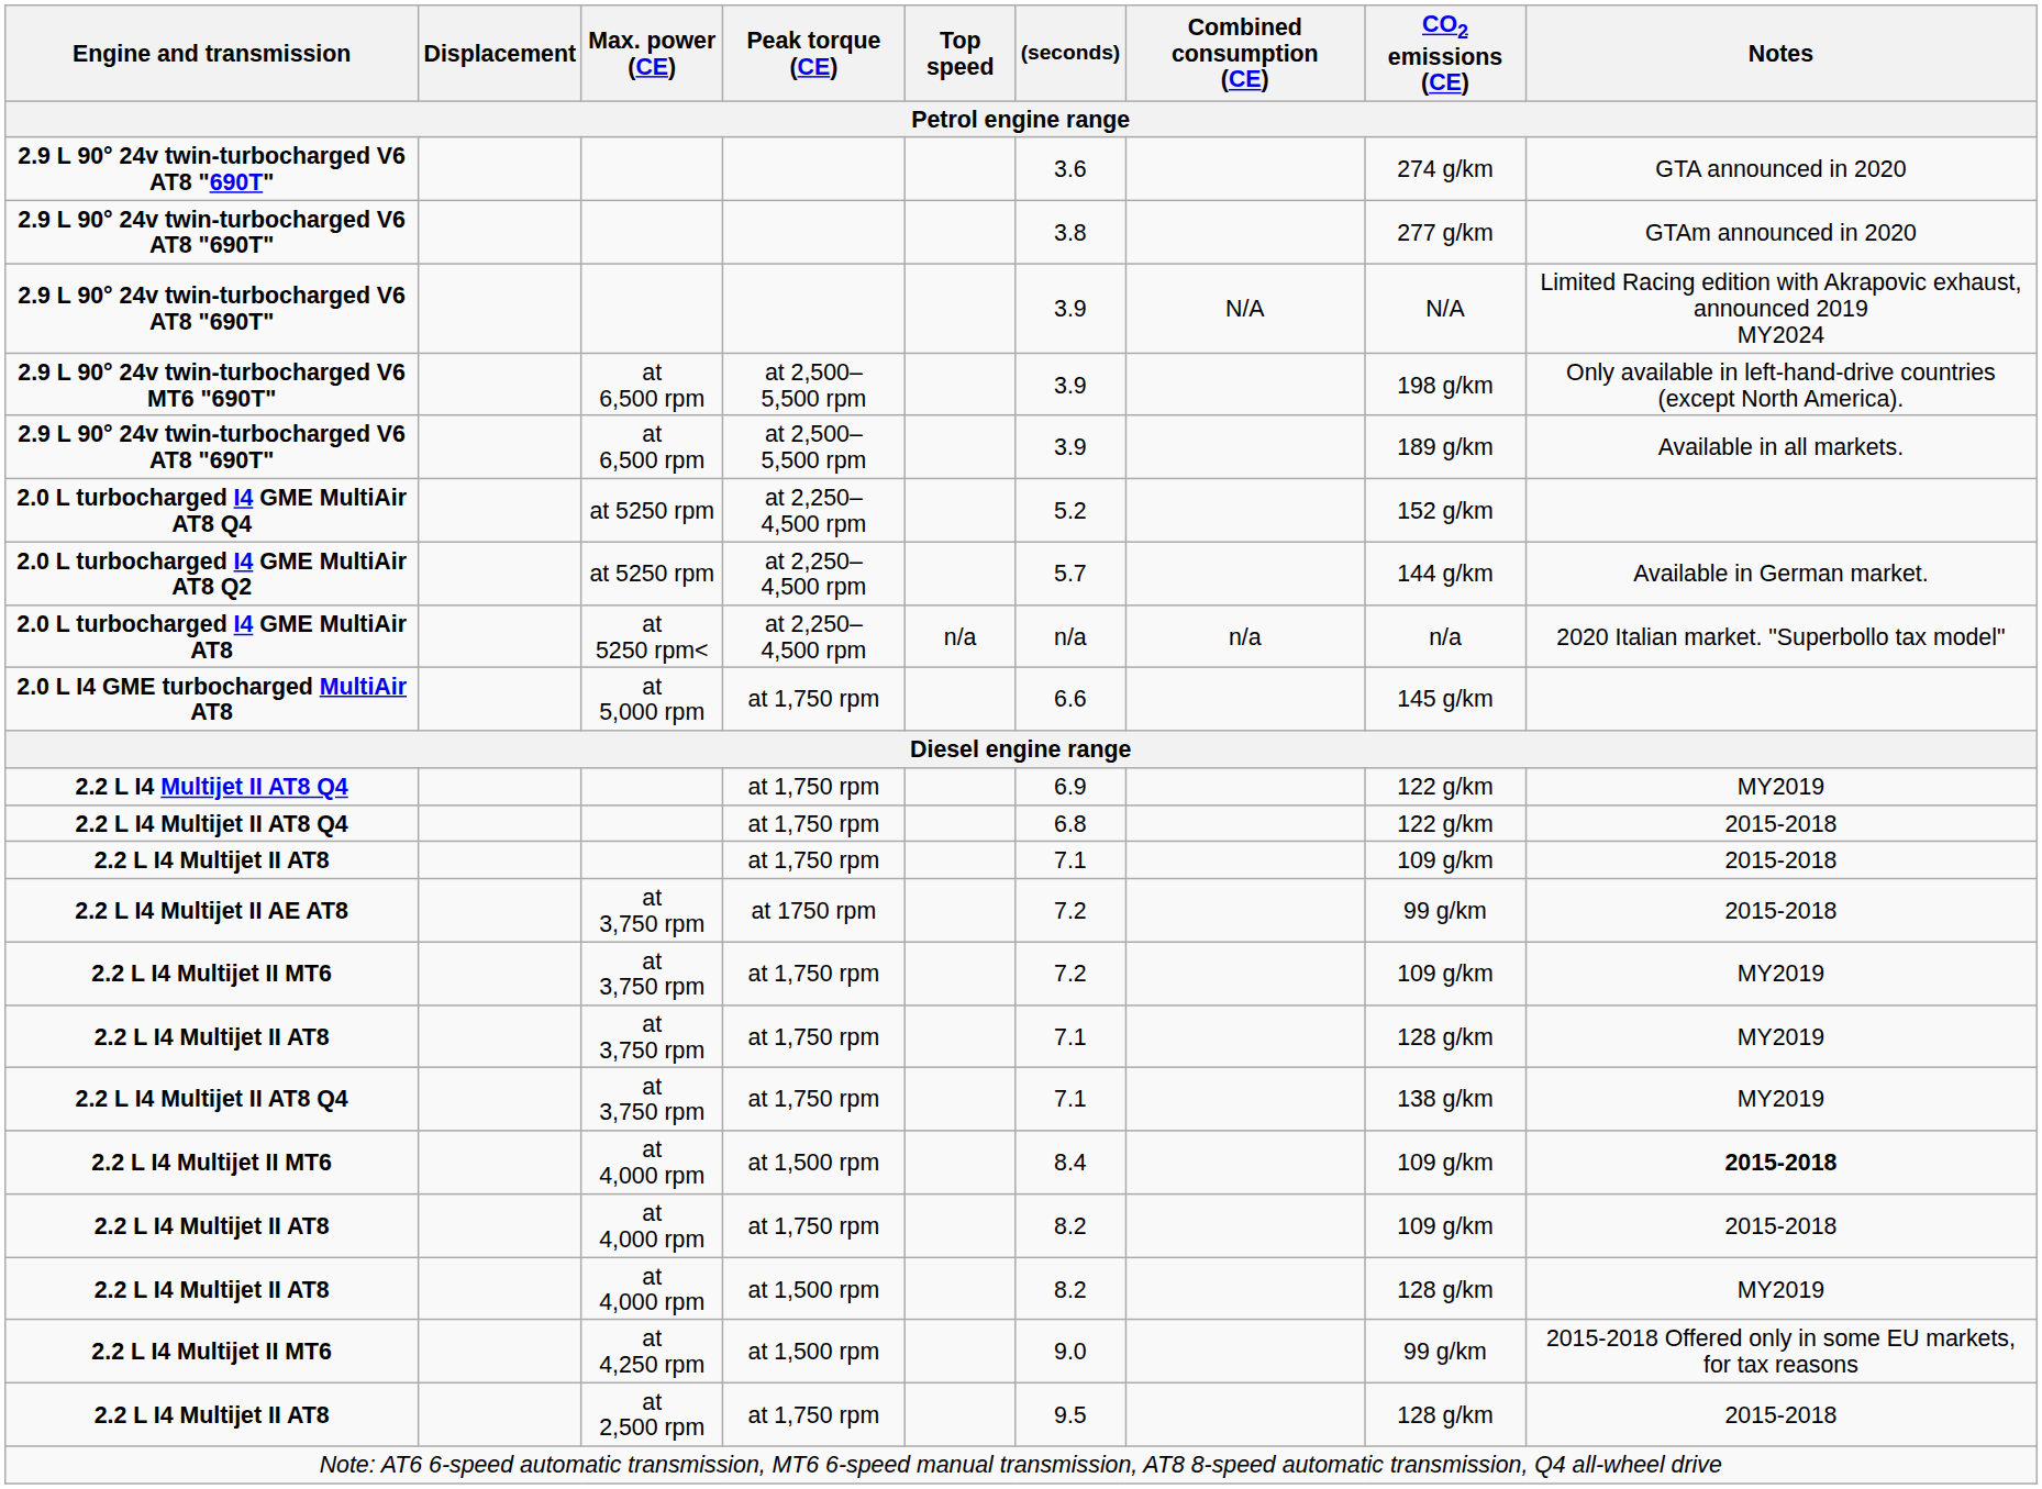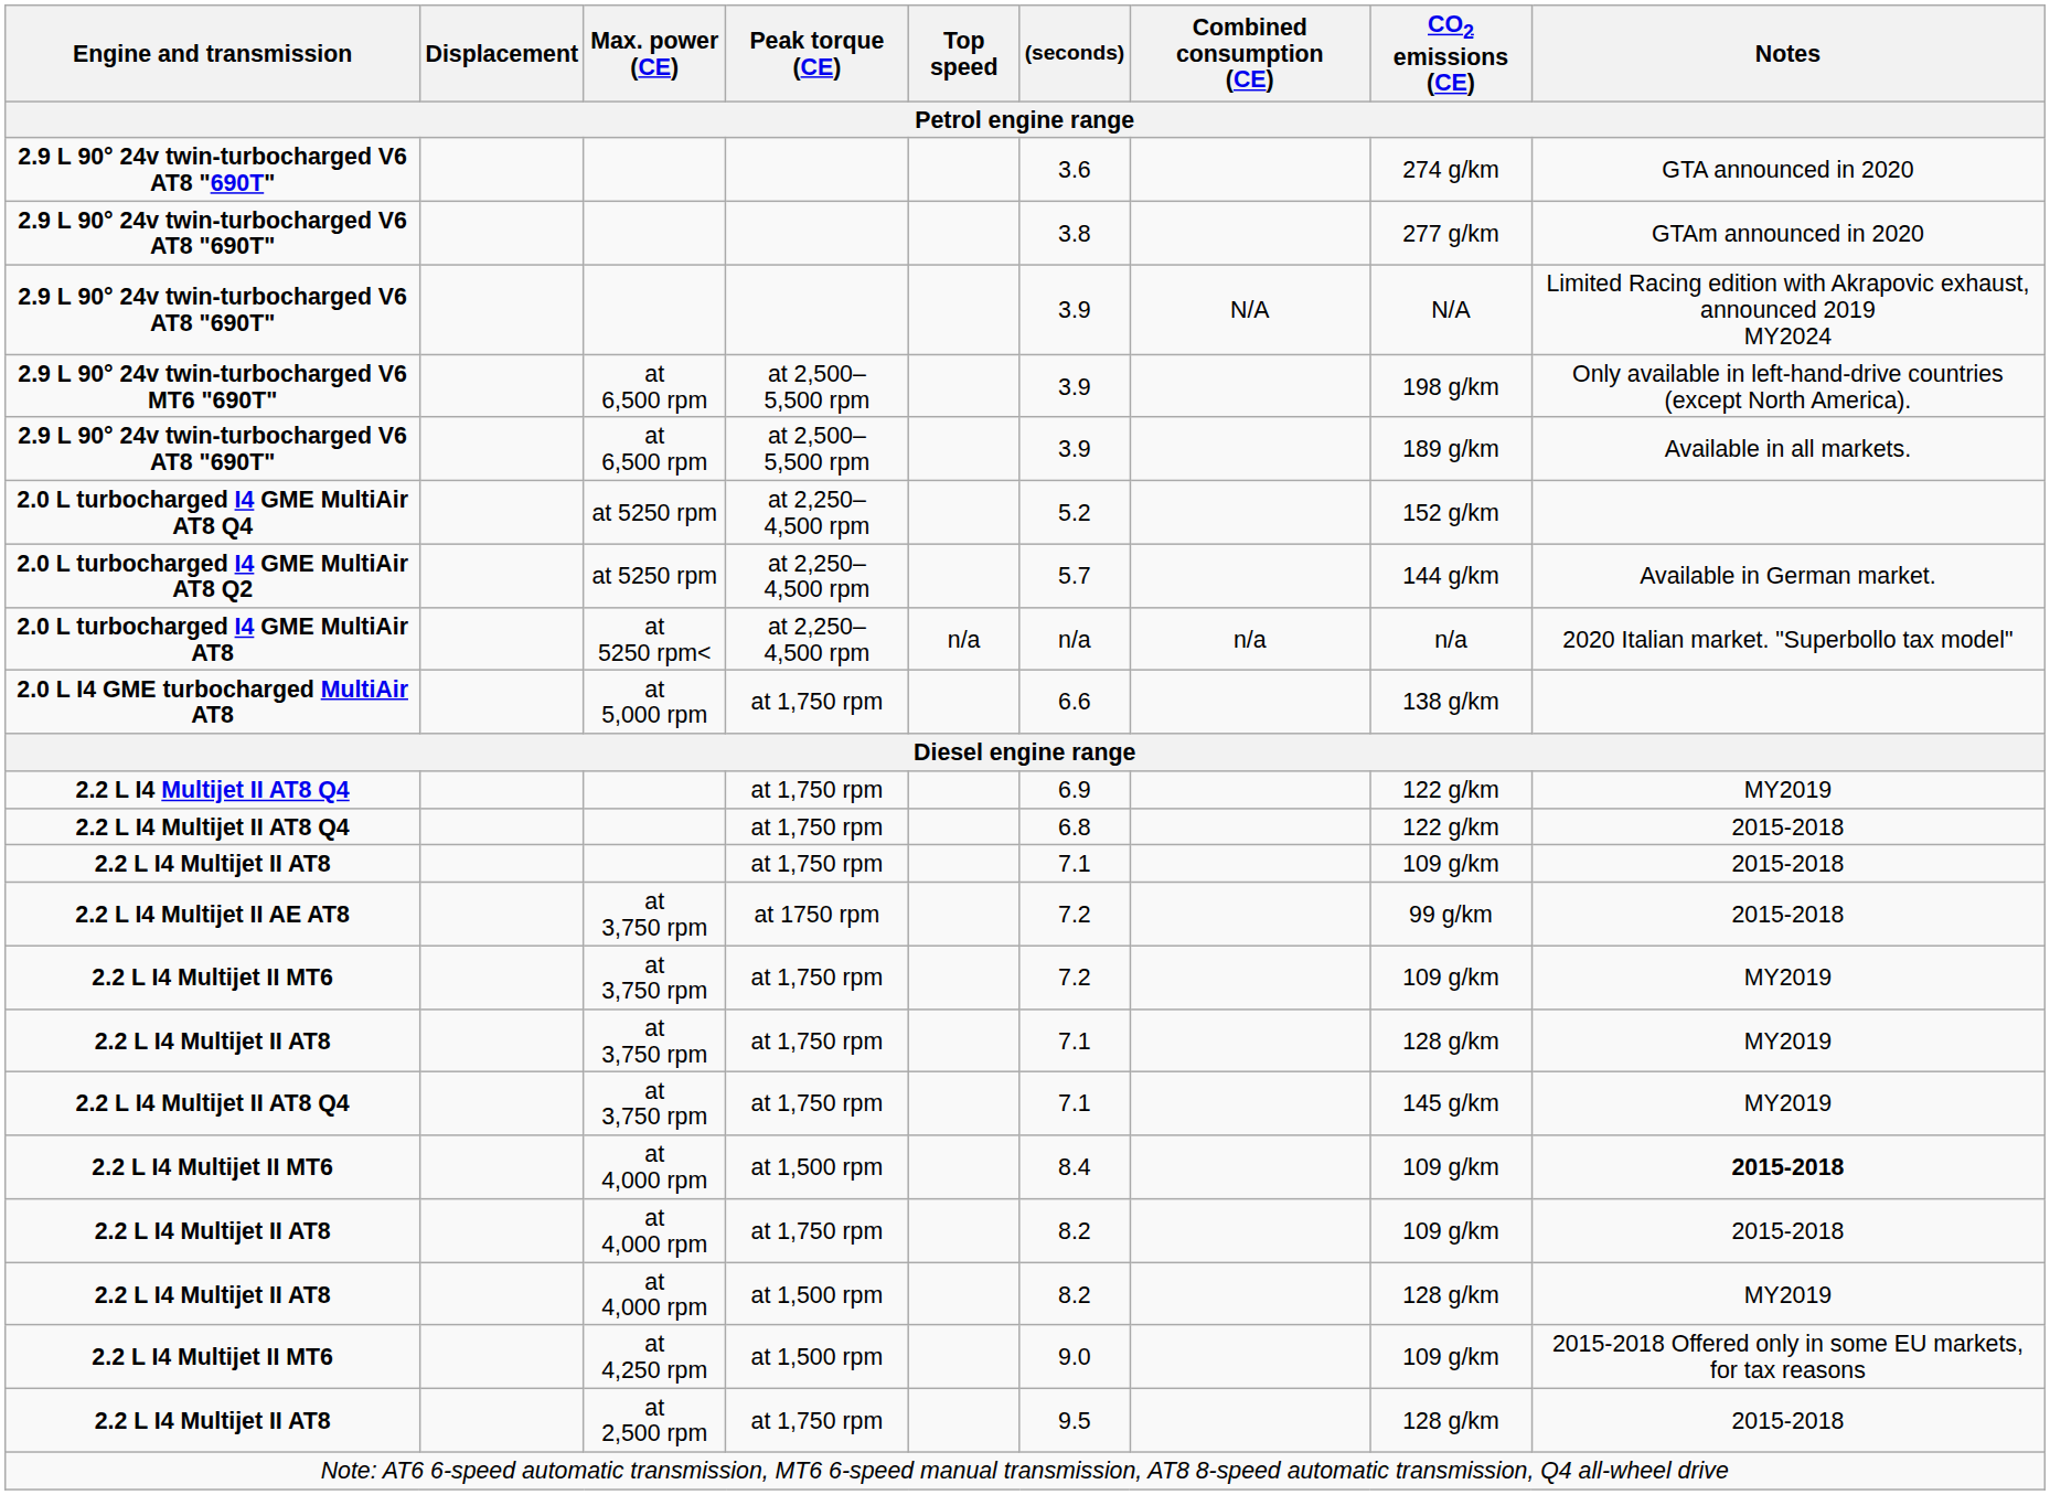 <table class="wikitable" style="text-align:center; font-size:90%;">
 <tr>
 <th>Engine and transmission</th>
 <th>Displacement</th>
 <th>Max. power<br>(<a href='#'>CE</a>)</th>
 <th>Peak torque<br>(<a href='#'>CE</a>)</th>
 <th>Top speed</th>
 <th style="line-height:1.2em; font-size:90%"> (seconds)</th>
 <th>Combined consumption<br>(<a href='#'>CE</a>)</th>
 <th><a href='#'>CO<sub>2</sub></a> emissions<br>(<a href='#'>CE</a>)</th>
 <th>Notes</th>
 </tr>
 <tr>
 <th colspan=10>Petrol engine range</th>
 </tr>
 <tr>
 <td><strong>2.9 L 90° 24v twin-turbocharged V6 AT8 "<a href='#'>690T</a>"</strong></td>
 <td></td>
 <td></td>
 <td></td>
 <td></td>
 <td>3.6</td>
 <td></td>
 <td>274 g/km</td>
 <td>GTA announced in 2020</td>
 </tr>
 <tr>
 <td><strong>2.9 L 90° 24v twin-turbocharged V6 AT8 "690T"</strong></td>
 <td></td>
 <td></td>
 <td></td>
 <td></td>
 <td>3.8</td>
 <td></td>
 <td>277 g/km</td>
 <td>GTAm announced in 2020</td>
 </tr>
 <tr>
 <td><strong>2.9 L 90° 24v twin-turbocharged V6 AT8 "690T"</strong></td>
 <td></td>
 <td></td>
 <td></td>
 <td></td>
 <td>3.9</td>
 <td>N/A</td>
 <td>N/A</td>
 <td>Limited Racing edition with Akrapovic exhaust, announced 2019<br>MY2024</td>
 </tr>
 <tr>
 <td><strong>2.9 L 90° 24v twin-turbocharged V6 MT6 "690T"</strong></td>
 <td></td>
 <td> at 6,500 rpm</td>
 <td> at 2,500–5,500 rpm</td>
 <td></td>
 <td>3.9</td>
 <td></td>
 <td>198 g/km</td>
 <td>Only available in left-hand-drive countries (except North America).</td>
 </tr>
 <tr>
 <td><strong>2.9 L 90° 24v twin-turbocharged V6 AT8 "690T"</strong></td>
 <td></td>
 <td> at 6,500 rpm</td>
 <td> at 2,500–5,500 rpm</td>
 <td></td>
 <td>3.9</td>
 <td></td>
 <td>189 g/km</td>
 <td>Available in all markets.</td>
 </tr>
 <tr>
 <td><strong>2.0 L turbocharged <a href='#'>I4</a> GME MultiAir AT8 Q4</strong></td>
 <td></td>
 <td> at 5250 rpm</td>
 <td> at 2,250–4,500 rpm</td>
 <td></td>
 <td>5.2</td>
 <td></td>
 <td>152 g/km</td>
 <td></td>
 </tr>
 <tr>
 <td><strong>2.0 L turbocharged <a href='#'>I4</a> GME MultiAir AT8 Q2</strong></td>
 <td></td>
 <td> at 5250 rpm</td>
 <td> at 2,250–4,500 rpm</td>
 <td></td>
 <td>5.7</td>
 <td></td>
 <td>144 g/km</td>
 <td>Available in German market.</td>
 </tr>
 <tr>
 <td><strong>2.0 L turbocharged <a href='#'>I4</a> GME MultiAir AT8</strong></td>
 <td></td>
 <td> at 5250 rpm<</td>
 <td> at 2,250–4,500 rpm</td>
 <td>n/a</td>
 <td>n/a</td>
 <td>n/a</td>
 <td>n/a</td>
 <td>2020 Italian market. "Superbollo tax model"</td>
 </tr>
 <tr>
 <td><strong>2.0 L I4 GME turbocharged <a href='#'>MultiAir</a> AT8</strong></td>
 <td></td>
 <td> at 5,000 rpm</td>
 <td> at 1,750 rpm</td>
 <td></td>
 <td>6.6</td>
 <td></td>
-<td>145 g/km</td>
+<td>138 g/km</td>
 <td></td>
 </tr>
 <tr>
 <th colspan=10>Diesel engine range</th>
 </tr>
 <tr>
 <td><strong>2.2 L I4 <a href='#'>Multijet II AT8 Q4</a></strong></td>
 <td></td>
 <td></td>
 <td> at 1,750 rpm</td>
 <td></td>
 <td>6.9</td>
 <td></td>
 <td>122 g/km</td>
 <td>MY2019</td>
 </tr>
 <tr>
 <td><strong>2.2 L I4 Multijet II AT8 Q4</strong></td>
 <td></td>
 <td></td>
 <td> at 1,750 rpm</td>
 <td></td>
 <td>6.8</td>
 <td></td>
 <td>122 g/km</td>
 <td>2015-2018</td>
 </tr>
 <tr>
 <td><strong>2.2 L I4 Multijet II AT8</strong></td>
 <td></td>
 <td></td>
 <td> at 1,750 rpm</td>
 <td></td>
 <td>7.1</td>
 <td></td>
 <td>109 g/km</td>
 <td>2015-2018</td>
 </tr>
 <tr>
 <td><strong>2.2 L I4 Multijet II AE AT8</strong></td>
 <td></td>
 <td> at 3,750 rpm</td>
 <td> at 1750 rpm</td>
 <td></td>
 <td>7.2</td>
 <td></td>
 <td>99 g/km</td>
 <td>2015-2018</td>
 </tr>
 <tr>
 <td><strong>2.2 L I4 Multijet II MT6</strong></td>
 <td></td>
 <td> at 3,750 rpm</td>
 <td> at 1,750 rpm</td>
 <td></td>
 <td>7.2</td>
 <td></td>
 <td>109 g/km</td>
 <td>MY2019</td>
 </tr>
 <tr>
 <td><strong>2.2 L I4 Multijet II AT8</strong></td>
 <td></td>
 <td> at 3,750 rpm</td>
 <td> at 1,750 rpm</td>
 <td></td>
 <td>7.1</td>
 <td></td>
 <td>128 g/km</td>
 <td>MY2019</td>
 </tr>
 <tr>
 <td><strong>2.2 L I4 Multijet II AT8 Q4</strong></td>
 <td></td>
 <td> at 3,750 rpm</td>
 <td> at 1,750 rpm</td>
 <td></td>
 <td>7.1</td>
 <td></td>
-<td>138 g/km</td>
+<td>145 g/km</td>
 <td>MY2019</td>
 </tr>
 <tr>
 <td><strong>2.2 L I4 Multijet II MT6</strong></td>
 <td></td>
 <td> at 4,000 rpm</td>
 <td> at 1,500 rpm</td>
 <td></td>
 <td>8.4</td>
 <td></td>
 <td>109 g/km</td>
 <td><strong>2015-2018</strong></td>
 </tr>
 <tr>
 <td><strong>2.2 L I4 Multijet II AT8</strong></td>
 <td></td>
 <td> at 4,000 rpm</td>
 <td> at 1,750 rpm</td>
 <td></td>
 <td>8.2</td>
 <td></td>
 <td>109 g/km</td>
 <td>2015-2018</td>
 </tr>
 <tr>
 <td><strong>2.2 L I4 Multijet II AT8</strong></td>
 <td></td>
 <td> at 4,000 rpm</td>
 <td> at 1,500 rpm</td>
 <td></td>
 <td>8.2</td>
 <td></td>
 <td>128 g/km</td>
 <td>MY2019</td>
 </tr>
 <tr>
 <td><strong>2.2 L I4 Multijet II MT6</strong></td>
 <td></td>
 <td> at 4,250 rpm</td>
 <td> at 1,500 rpm</td>
 <td></td>
 <td>9.0</td>
 <td></td>
-<td>99 g/km</td>
+<td>109 g/km</td>
 <td>2015-2018 Offered only in some EU markets, for tax reasons</td>
 </tr>
 <tr>
 <td><strong>2.2 L I4 Multijet II AT8</strong></td>
 <td></td>
 <td> at 2,500 rpm</td>
 <td> at 1,750 rpm</td>
 <td></td>
 <td>9.5</td>
 <td></td>
 <td>128 g/km</td>
 <td>2015-2018</td>
 </tr>
 <tr>
 <td colspan=10><em>Note: AT6 6-speed automatic transmission, MT6 6-speed manual transmission, AT8 8-speed automatic transmission, Q4 all-wheel drive</em></td>
 </tr>
 </table>
